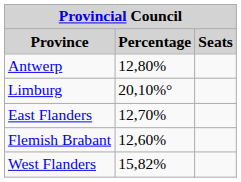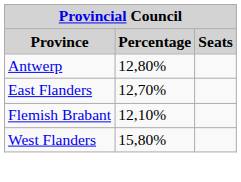 <table class="wikitable">
 <tr>
 <th style="background:LightGrey;" colspan=3><a href='#'>Provincial</a> Council</th>
 </tr>
 <tr>
 <th style="background:LightGrey;">Province</th>
 <th style="background:LightGrey;">Percentage</th>
 <th style="background:LightGrey;">Seats</th>
 </tr>
 <tr>
 <td> <a href='#'>Antwerp</a></td>
 <td>12,80%</td>
 <td></td>
 </tr>
 <tr>
-<td> <a href='#'>Limburg</a></td>
-<td>20,10%°</td>
-<td></td>
-</tr>
-<tr>
 <td> <a href='#'>East Flanders</a></td>
 <td>12,70%</td>
 <td></td>
 </tr>
 <tr>
 <td> <a href='#'>Flemish Brabant</a></td>
-<td>12,60%</td>
+<td>12,10%</td>
 <td></td>
 </tr>
 <tr>
 <td> <a href='#'>West Flanders</a></td>
-<td>15,82%</td>
+<td>15,80%</td>
 <td></td>
 </tr>
 </table>
